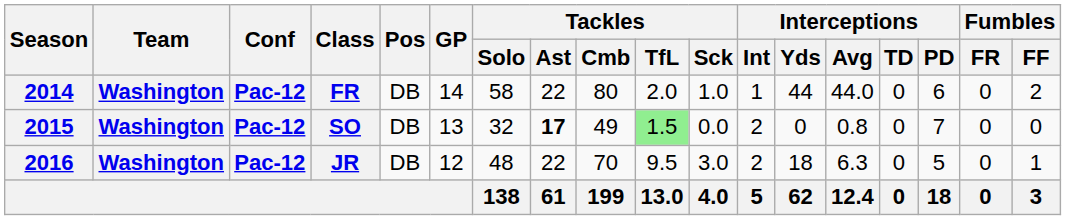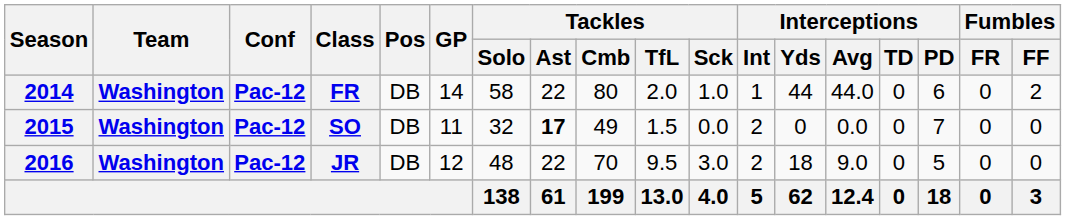 <table class="wikitable" style="text-align: center;">
 <tr>
 <th rowspan="2">Season</th>
 <th rowspan="2">Team</th>
 <th rowspan="2">Conf</th>
 <th rowspan="2">Class</th>
 <th rowspan="2">Pos</th>
 <th rowspan="2">GP</th>
 <th colspan="5">Tackles</th>
 <th colspan="5">Interceptions</th>
 <th colspan="4">Fumbles</th>
 </tr>
 <tr>
 <th>Solo</th>
 <th>Ast</th>
 <th>Cmb</th>
 <th>TfL</th>
 <th>Sck</th>
 <th>Int</th>
 <th>Yds</th>
 <th>Avg</th>
 <th>TD</th>
 <th>PD</th>
 <th>FR</th>
 <th>FF</th>
 </tr>
 <tr>
 <th><a href='#'>2014</a></th>
 <th><a href='#'>Washington</a></th>
 <th><a href='#'>Pac-12</a></th>
 <th><a href='#'>FR</a></th>
 <td>DB</td>
 <td>14</td>
 <td>58</td>
 <td>22</td>
 <td>80</td>
 <td>2.0</td>
 <td>1.0</td>
 <td>1</td>
 <td>44</td>
 <td>44.0</td>
 <td>0</td>
 <td>6</td>
 <td>0</td>
 <td>2</td>
 </tr>
 <tr>
 <th><a href='#'>2015</a></th>
 <th><a href='#'>Washington</a></th>
 <th><a href='#'>Pac-12</a></th>
 <th><a href='#'>SO</a></th>
 <td>DB</td>
-<td>13</td>
+<td>11</td>
 <td>32</td>
 <td><strong>17</strong></td>
 <td>49</td>
-<td style="background: lightgreen;">1.5</td>
+<td>1.5</td>
 <td>0.0</td>
 <td>2</td>
 <td>0</td>
-<td>0.8</td>
+<td>0.0</td>
 <td>0</td>
 <td>7</td>
 <td>0</td>
 <td>0</td>
 </tr>
 <tr>
 <th><a href='#'>2016</a></th>
 <th><a href='#'>Washington</a></th>
 <th><a href='#'>Pac-12</a></th>
 <th><a href='#'>JR</a></th>
 <td>DB</td>
 <td>12</td>
 <td>48</td>
 <td>22</td>
 <td>70</td>
 <td>9.5</td>
 <td>3.0</td>
 <td>2</td>
 <td>18</td>
-<td>6.3</td>
+<td>9.0</td>
 <td>0</td>
 <td>5</td>
 <td>0</td>
-<td>1</td>
+<td>0</td>
 </tr>
 <tr>
 <th colspan="6"></th>
 <th>138</th>
 <th>61</th>
 <th>199</th>
 <th>13.0</th>
 <th>4.0</th>
 <th>5</th>
 <th>62</th>
 <th>12.4</th>
 <th>0</th>
 <th>18</th>
 <th>0</th>
 <th>3</th>
 </tr>
 </table>
